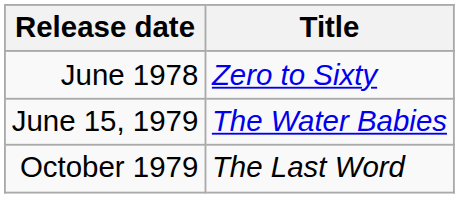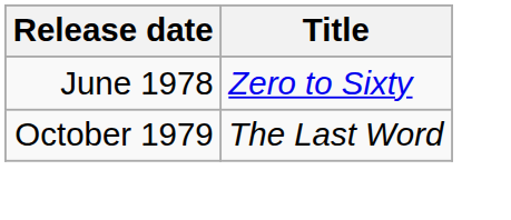 <table class="wikitable sortable">
 <tr>
 <th>Release date</th>
 <th>Title</th>
 </tr>
 <tr>
 <td style="text-align:right;">June 1978</td>
 <td><em><a href='#'>Zero to Sixty</a></em></td>
 </tr>
 <tr>
-<td style="text-align:right;">June 15, 1979</td>
-<td><em><a href='#'>The Water Babies</a></em></td>
-</tr>
-<tr>
 <td style="text-align:right;">October 1979</td>
 <td><em>The Last Word</em></td>
 </tr>
 </table>
